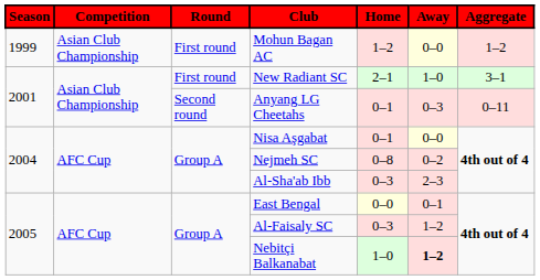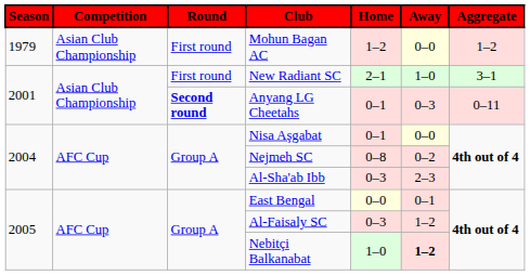 <table class="wikitable">
 <tr>
 <th style="background: #FF0000;border: 2px solid #000000 ;color: #000000">Season</th>
 <th width="200" style="background: #FF0000;border: 2px solid #000000 ;color: #000000 ">Competition</th>
 <th width="160" style="background: #FF0000;border: 2px solid #000000 ;color: #000000 ">Round</th>
 <th width="210" style="background: #FF0000;border: 2px solid #000000 ;color: #000000 ">Club</th>
 <th width="70" style="background: #FF0000;border: 2px solid #000000 ;color: #000000 ">Home</th>
 <th width="70" style="background: #FF0000;border: 2px solid #000000 ;color: #000000 ">Away</th>
 <th width="100" style="background: #FF0000;border: 2px solid #000000 ;color: #000000 ">Aggregate</th>
 </tr>
 <tr>
-<td>1999</td>
+<td>1979</td>
 <td><a href='#'>Asian Club Championship</a></td>
 <td><a href='#'>First round</a></td>
 <td> <a href='#'>Mohun Bagan AC</a></td>
 <td style="text-align:center; background:#FFDDDD;">1–2</td>
 <td style="text-align:center; background:#FFFFDD;">0–0</td>
 <td style="text-align:center; background:#FFDDDD;">1–2</td>
 </tr>
 <tr>
 <td rowspan="2">2001</td>
 <td rowspan="2"><a href='#'>Asian Club Championship</a></td>
 <td><a href='#'>First round</a></td>
 <td> <a href='#'>New Radiant SC</a></td>
 <td style="text-align:center; background:#DDFFDD;">2–1</td>
 <td style="text-align:center; background:#DDFFDD;">1–0</td>
 <td style="text-align:center; background:#DDFFDD;">3–1</td>
 </tr>
 <tr>
-<td><a href='#'>Second round</a></td>
+<td><strong><a href='#'>Second round</a></strong></td>
 <td> <a href='#'>Anyang LG Cheetahs</a></td>
 <td style="text-align:center; background:#FFDDDD;">0–1</td>
 <td style="text-align:center; background:#FFDDDD;">0–3</td>
 <td style="text-align:center; background:#FFDDDD;">0–11</td>
 </tr>
 <tr>
 <td rowspan="3">2004</td>
 <td rowspan="3"><a href='#'>AFC Cup</a></td>
 <td rowspan="3"><a href='#'>Group A</a></td>
 <td> <a href='#'>Nisa Aşgabat</a></td>
 <td style="text-align:center; background:#FFDDDD;">0–1</td>
 <td style="text-align:center; background:#FFFFDD;">0–0</td>
 <td rowspan="3"><strong>4th out of 4</strong></td>
 </tr>
 <tr>
 <td> <a href='#'>Nejmeh SC</a></td>
 <td style="text-align:center; background:#FFDDDD;">0–8</td>
 <td style="text-align:center; background:#FFDDDD;">0–2</td>
 </tr>
 <tr>
 <td> <a href='#'>Al-Sha'ab Ibb</a></td>
 <td style="text-align:center; background:#FFDDDD;">0–3 </td>
 <td style="text-align:center; background:#FFDDDD;">2–3</td>
 </tr>
 <tr>
 <td rowspan="3">2005</td>
 <td rowspan="3"><a href='#'>AFC Cup</a></td>
 <td rowspan="3"><a href='#'>Group A</a></td>
 <td> <a href='#'>East Bengal</a></td>
 <td style="text-align:center; background:#FFFFDD;">0–0</td>
 <td style="text-align:center; background:#FFDDDD;">0–1</td>
 <td rowspan="3"><strong>4th out of 4</strong></td>
 </tr>
 <tr>
 <td> <a href='#'>Al-Faisaly SC</a></td>
 <td style="text-align:center; background:#FFDDDD;">0–3</td>
 <td style="text-align:center; background:#FFDDDD;">1–2</td>
 </tr>
 <tr>
 <td> <a href='#'>Nebitçi Balkanabat</a></td>
 <td style="text-align:center; background:#DDFFDD;">1–0</td>
 <td style="text-align:center; background:#FFDDDD;"><strong>1–2</strong></td>
 </tr>
 </table>
